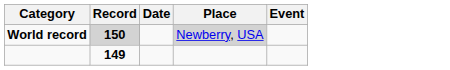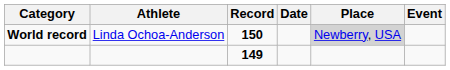 <table class="wikitable" style="text-align:center">
 <tr>
 <th>Category</th>
+<th>Athlete</th>
 <th>Record</th>
 <th>Date</th>
 <th>Place</th>
 <th>Event</th>
 </tr>
 <tr>
 <td><strong>World record</strong></td>
-<td style="background: lightgrey;"><strong>150</strong></td>
+<td align="left"> <a href='#'>Linda Ochoa-Anderson</a></td>
+<td><strong>150</strong></td>
 <td></td>
 <td style="background: lightgrey;"><a href='#'>Newberry</a>, <a href='#'>USA</a></td>
 <td></td>
 </tr>
 <tr>
 <td><strong></strong></td>
+<td align="left"></td>
 <td><strong>149</strong></td>
 <td></td>
 <td></td>
 <td></td>
 </tr>
 </table>
